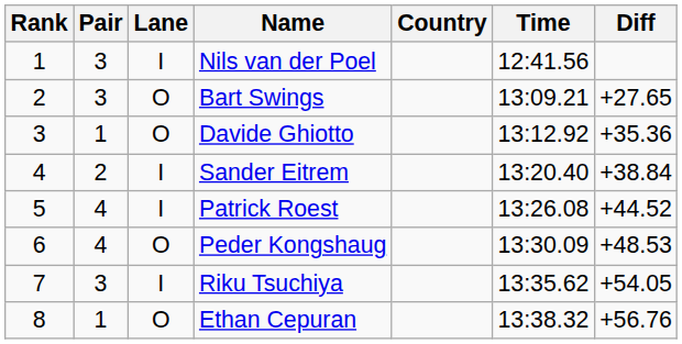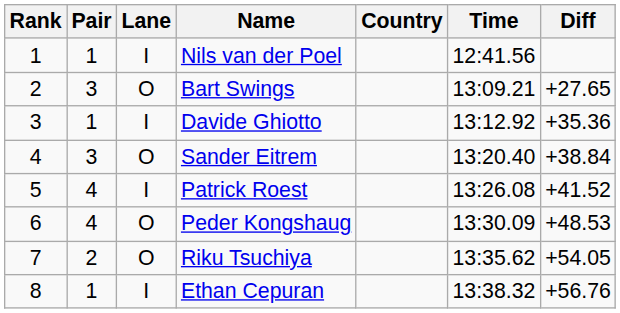 <table class="wikitable sortable" style="text-align:center">
 <tr>
 <th>Rank</th>
 <th>Pair</th>
 <th>Lane</th>
 <th>Name</th>
 <th>Country</th>
 <th>Time</th>
 <th>Diff</th>
 </tr>
 <tr>
 <td>1</td>
-<td>3</td>
+<td>1</td>
 <td>I</td>
 <td align=left><a href='#'>Nils van der Poel</a></td>
 <td align=left></td>
 <td>12:41.56</td>
 <td></td>
 </tr>
 <tr>
 <td>2</td>
 <td>3</td>
 <td>O</td>
 <td align=left><a href='#'>Bart Swings</a></td>
 <td align=left></td>
 <td>13:09.21</td>
 <td>+27.65</td>
 </tr>
 <tr>
 <td>3</td>
 <td>1</td>
-<td>O</td>
+<td>I</td>
 <td align=left><a href='#'>Davide Ghiotto</a></td>
 <td align=left></td>
 <td>13:12.92</td>
 <td>+35.36</td>
 </tr>
 <tr>
 <td>4</td>
-<td>2</td>
-<td>I</td>
+<td>3</td>
+<td>O</td>
 <td align=left><a href='#'>Sander Eitrem</a></td>
 <td align=left></td>
 <td>13:20.40</td>
 <td>+38.84</td>
 </tr>
 <tr>
 <td>5</td>
 <td>4</td>
 <td>I</td>
 <td align=left><a href='#'>Patrick Roest</a></td>
 <td align=left></td>
 <td>13:26.08</td>
-<td>+44.52</td>
+<td>+41.52</td>
 </tr>
 <tr>
 <td>6</td>
 <td>4</td>
 <td>O</td>
 <td align=left><a href='#'>Peder Kongshaug</a></td>
 <td align=left></td>
 <td>13:30.09</td>
 <td>+48.53</td>
 </tr>
 <tr>
 <td>7</td>
-<td>3</td>
-<td>I</td>
+<td>2</td>
+<td>O</td>
 <td align=left><a href='#'>Riku Tsuchiya</a></td>
 <td align=left></td>
 <td>13:35.62</td>
 <td>+54.05</td>
 </tr>
 <tr>
 <td>8</td>
 <td>1</td>
-<td>O</td>
+<td>I</td>
 <td align=left><a href='#'>Ethan Cepuran</a></td>
 <td align=left></td>
 <td>13:38.32</td>
 <td>+56.76</td>
 </tr>
 </table>
